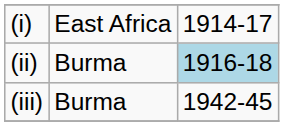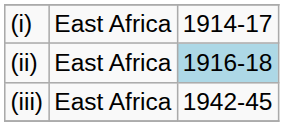 <table class="wikitable sortable">
 <tr>
 </tr>
 <tr>
 <td>(i)</td>
 <td>East Africa</td>
 <td>1914-17</td>
 </tr>
 <tr>
 <td>(ii)</td>
-<td>Burma</td>
+<td>East Africa</td>
 <td style="background: lightblue;">1916-18</td>
 </tr>
 <tr>
 <td>(iii)</td>
-<td>Burma</td>
+<td>East Africa</td>
 <td>1942-45</td>
 </tr>
 <tr>
 </tr>
 </table>
